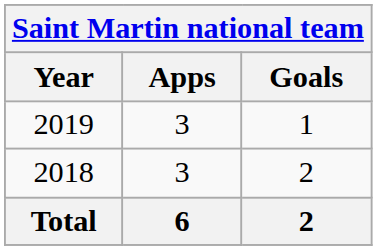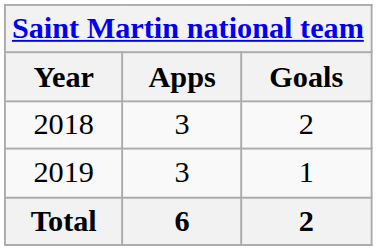 <table class="wikitable" style="text-align:center">
 <tr>
 <th colspan=3><a href='#'>Saint Martin national team</a></th>
 </tr>
 <tr>
 <th>Year</th>
 <th>Apps</th>
 <th>Goals</th>
 </tr>
 <tr>
+<td>2018</td>
+<td>3</td>
+<td>2</td>
+</tr>
+<tr>
 <td>2019</td>
 <td>3</td>
 <td>1</td>
-</tr>
-<tr>
-<td>2018</td>
-<td>3</td>
-<td>2</td>
 </tr>
 <tr>
 <th>Total</th>
 <th>6</th>
 <th>2</th>
 </tr>
 </table>
